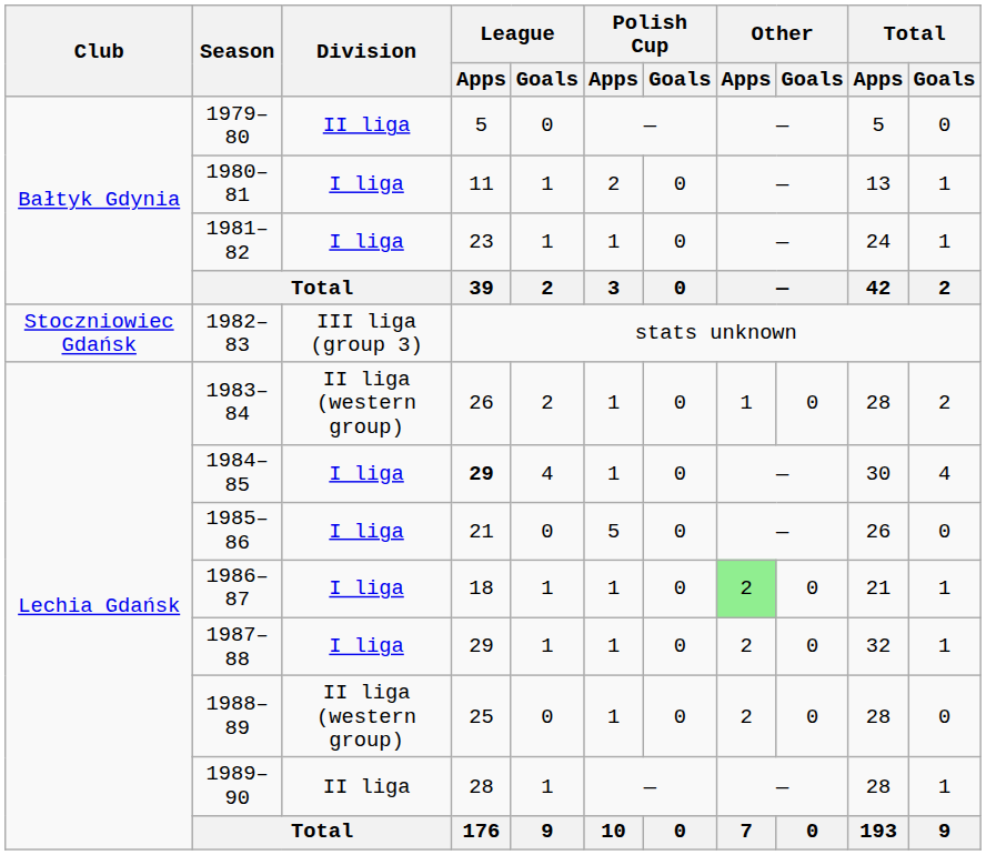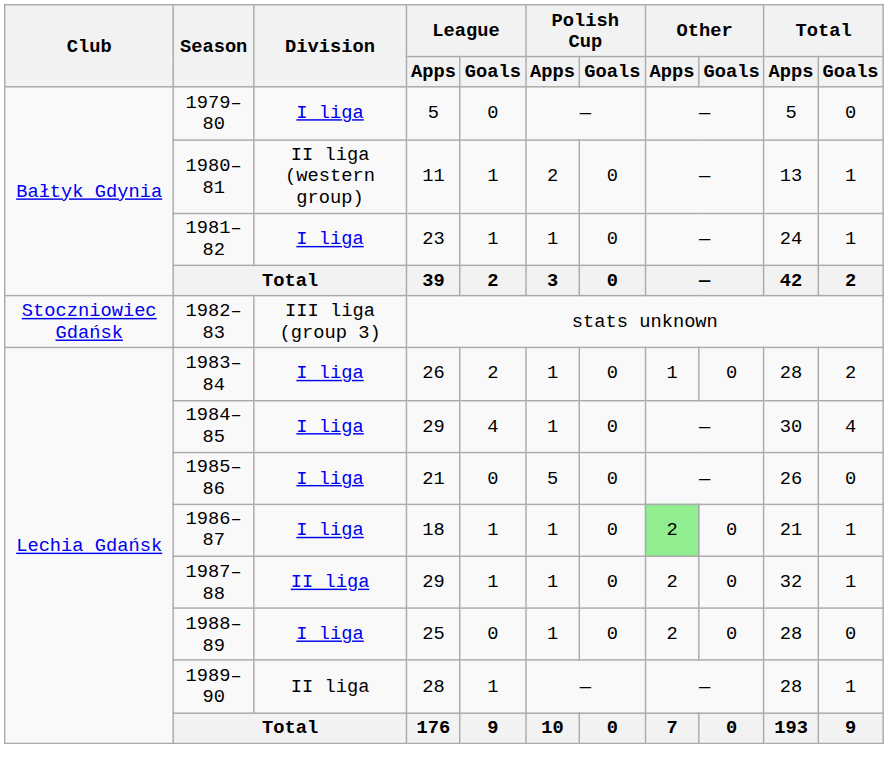 <table class="wikitable" style="text-align: center;">
 <tr>
 <th rowspan="2">Club</th>
 <th rowspan="2">Season</th>
 <th rowspan="2">Division</th>
 <th colspan="2">League</th>
 <th colspan="2">Polish Cup</th>
 <th colspan="2">Other</th>
 <th colspan="2">Total</th>
 </tr>
 <tr>
 <th>Apps</th>
 <th>Goals</th>
 <th>Apps</th>
 <th>Goals</th>
 <th>Apps</th>
 <th>Goals</th>
 <th>Apps</th>
 <th>Goals</th>
 </tr>
 <tr>
 <td rowspan=4><a href='#'>Bałtyk Gdynia</a></td>
 <td>1979–80</td>
-<td><a href='#'>II liga</a></td>
+<td><a href='#'>I liga</a></td>
 <td>5</td>
 <td>0</td>
 <td colspan=2>—</td>
 <td colspan=2>—</td>
 <td>5</td>
 <td>0</td>
 </tr>
 <tr>
 <td>1980–81</td>
-<td><a href='#'>I liga</a></td>
+<td>II liga (western group)</td>
 <td>11</td>
 <td>1</td>
 <td>2</td>
 <td>0</td>
 <td colspan=2>—</td>
 <td>13</td>
 <td>1</td>
 </tr>
 <tr>
 <td>1981–82</td>
 <td><a href='#'>I liga</a></td>
 <td>23</td>
 <td>1</td>
 <td>1</td>
 <td>0</td>
 <td colspan=2>—</td>
 <td>24</td>
 <td>1</td>
 </tr>
 <tr>
 <th colspan="2">Total</th>
 <th>39</th>
 <th>2</th>
 <th>3</th>
 <th>0</th>
 <th colspan=2>—</th>
 <th>42</th>
 <th>2</th>
 </tr>
 <tr>
 <td><a href='#'>Stoczniowiec Gdańsk</a></td>
 <td>1982–83</td>
 <td>III liga (group 3)</td>
 <td colspan=8>stats unknown</td>
 </tr>
 <tr>
 <td rowspan=8><a href='#'>Lechia Gdańsk</a></td>
 <td>1983–84</td>
-<td>II liga (western group)</td>
+<td><a href='#'>I liga</a></td>
 <td>26</td>
 <td>2</td>
 <td>1</td>
 <td>0</td>
 <td>1</td>
 <td>0</td>
 <td>28</td>
 <td>2</td>
 </tr>
 <tr>
 <td>1984–85</td>
 <td><a href='#'>I liga</a></td>
-<td><strong>29</strong></td>
+<td>29</td>
 <td>4</td>
 <td>1</td>
 <td>0</td>
 <td colspan=2>—</td>
 <td>30</td>
 <td>4</td>
 </tr>
 <tr>
 <td>1985–86</td>
 <td><a href='#'>I liga</a></td>
 <td>21</td>
 <td>0</td>
 <td>5</td>
 <td>0</td>
 <td colspan=2>—</td>
 <td>26</td>
 <td>0</td>
 </tr>
 <tr>
 <td>1986–87</td>
 <td><a href='#'>I liga</a></td>
 <td>18</td>
 <td>1</td>
 <td>1</td>
 <td>0</td>
 <td style="background: lightgreen;">2</td>
 <td>0</td>
 <td>21</td>
 <td>1</td>
 </tr>
 <tr>
 <td>1987–88</td>
-<td><a href='#'>I liga</a></td>
+<td><a href='#'>II liga</a></td>
 <td>29</td>
 <td>1</td>
 <td>1</td>
 <td>0</td>
 <td>2</td>
 <td>0</td>
 <td>32</td>
 <td>1</td>
 </tr>
 <tr>
 <td>1988–89</td>
-<td>II liga (western group)</td>
+<td><a href='#'>I liga</a></td>
 <td>25</td>
 <td>0</td>
 <td>1</td>
 <td>0</td>
 <td>2</td>
 <td>0</td>
 <td>28</td>
 <td>0</td>
 </tr>
 <tr>
 <td>1989–90</td>
 <td>II liga</td>
 <td>28</td>
 <td>1</td>
 <td colspan=2>—</td>
 <td colspan=2>—</td>
 <td>28</td>
 <td>1</td>
 </tr>
 <tr>
 <th colspan=2>Total</th>
 <th>176</th>
 <th>9</th>
 <th>10</th>
 <th>0</th>
 <th>7</th>
 <th>0</th>
 <th>193</th>
 <th>9</th>
 </tr>
 </table>
